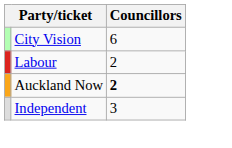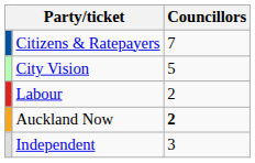 <table class="wikitable">
 <tr>
 <th colspan=2>Party/ticket</th>
 <th>Councillors</th>
 </tr>
 <tr>
+<td style="background:#00529F"></td>
+<td><a href='#'>Citizens & Ratepayers</a></td>
+<td>7</td>
+</tr>
+<tr>
 <td style="background:#B3FFB3"></td>
 <td><a href='#'>City Vision</a></td>
-<td>6</td>
+<td>5</td>
 </tr>
 <tr>
 <td style="background:#DC241f"></td>
 <td><a href='#'>Labour</a></td>
 <td>2</td>
 </tr>
 <tr>
 <td style="background:#FAA61A"></td>
 <td>Auckland Now</td>
 <td><strong>2</strong></td>
 </tr>
 <tr>
 <td style="background:#DDDDDD"></td>
 <td><a href='#'>Independent</a></td>
 <td>3</td>
 </tr>
 </table>
